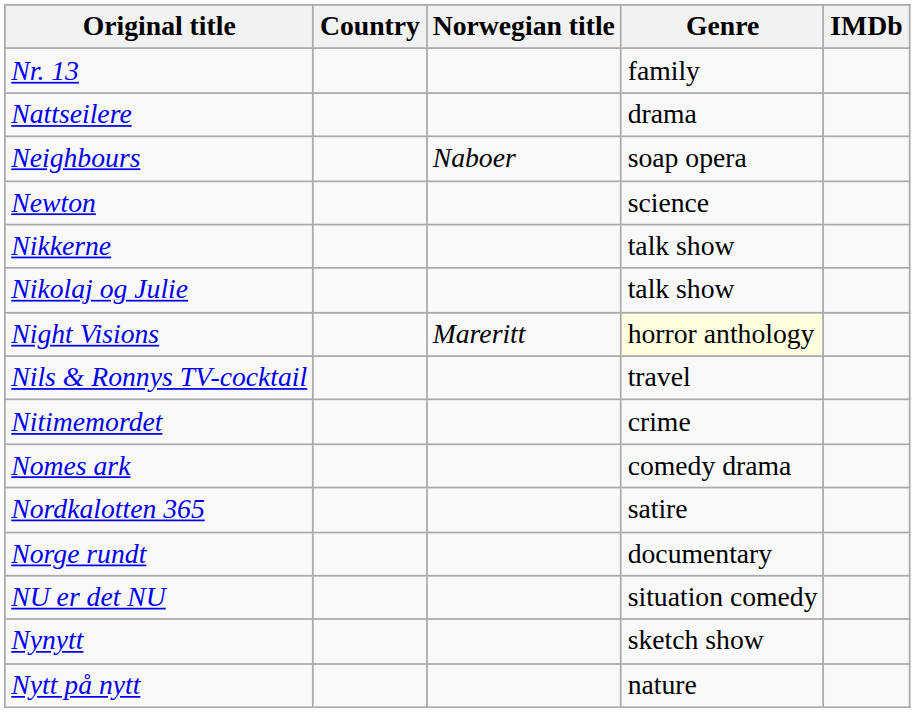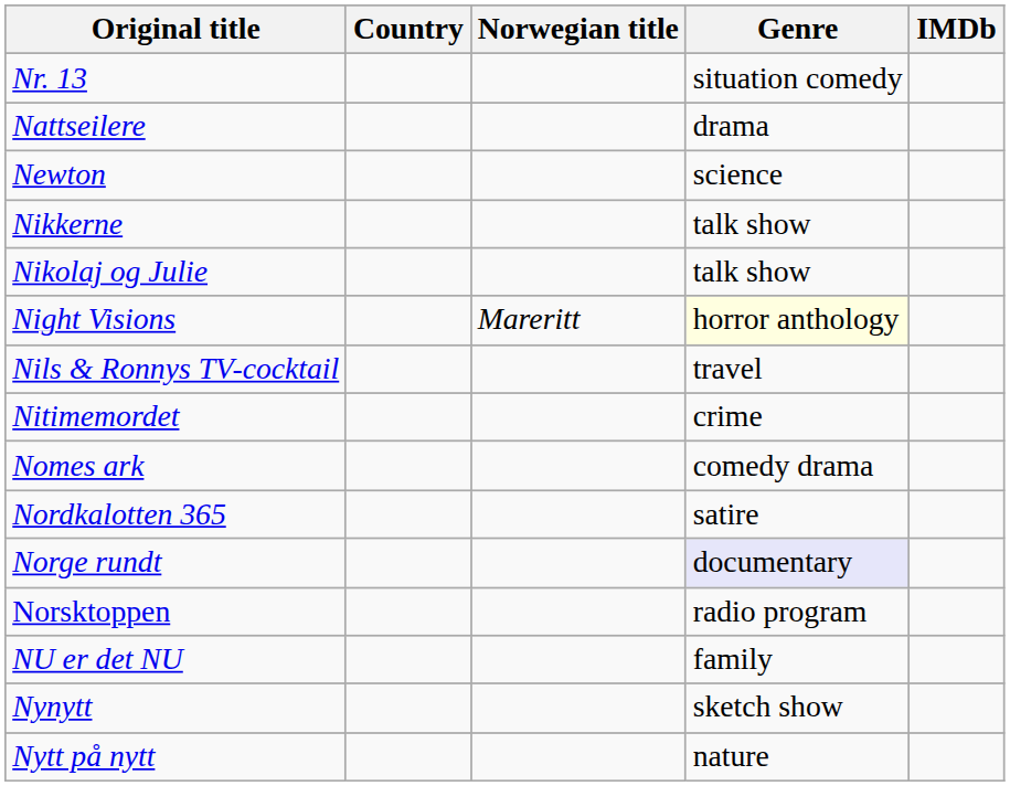 <table class="wikitable">
 <tr>
 <th>Original title</th>
 <th>Country</th>
 <th>Norwegian title</th>
 <th>Genre</th>
 <th>IMDb</th>
 </tr>
 <tr>
 <td><em><a href='#'>Nr. 13</a></em></td>
 <td></td>
 <td></td>
-<td>family</td>
+<td>situation comedy</td>
 <td></td>
 </tr>
 <tr>
 <td><em><a href='#'>Nattseilere</a></em></td>
 <td></td>
 <td></td>
 <td>drama</td>
-<td></td>
-</tr>
-<tr>
-<td><em><a href='#'>Neighbours</a></em></td>
-<td></td>
-<td><em>Naboer</em></td>
-<td>soap opera</td>
 <td></td>
 </tr>
 <tr>
 <td><em><a href='#'>Newton</a></em></td>
 <td></td>
 <td></td>
 <td>science</td>
 <td></td>
 </tr>
 <tr>
 <td><em><a href='#'>Nikkerne</a></em></td>
 <td></td>
 <td></td>
 <td>talk show</td>
 <td></td>
 </tr>
 <tr>
 <td><em><a href='#'>Nikolaj og Julie</a></em></td>
 <td></td>
 <td></td>
 <td>talk show</td>
 <td></td>
 </tr>
 <tr>
 <td><em><a href='#'>Night Visions</a></em></td>
 <td></td>
 <td><em>Mareritt</em></td>
 <td style="background: lightyellow;">horror anthology</td>
 <td></td>
 </tr>
 <tr>
 <td><em><a href='#'>Nils & Ronnys TV-cocktail</a></em></td>
 <td></td>
 <td></td>
 <td>travel</td>
 <td></td>
 </tr>
 <tr>
 <td><em><a href='#'>Nitimemordet</a></em></td>
 <td></td>
 <td></td>
 <td>crime</td>
 <td></td>
 </tr>
 <tr>
 <td><em><a href='#'>Nomes ark</a></em></td>
 <td></td>
 <td></td>
 <td>comedy drama</td>
 <td></td>
 </tr>
 <tr>
 <td><em><a href='#'>Nordkalotten 365</a></em></td>
 <td></td>
 <td></td>
 <td>satire</td>
 <td></td>
 </tr>
 <tr>
 <td><em><a href='#'>Norge rundt</a></em></td>
 <td></td>
 <td></td>
-<td>documentary</td>
+<td style="background: lavender;">documentary</td>
+<td></td>
+</tr>
+<tr>
+<td><a href='#'>Norsktoppen</a></td>
+<td></td>
+<td></td>
+<td>radio program</td>
 <td></td>
 </tr>
 <tr>
 <td><em><a href='#'>NU er det NU</a></em></td>
 <td></td>
 <td></td>
-<td>situation comedy</td>
+<td>family</td>
 <td></td>
 </tr>
 <tr>
 <td><em><a href='#'>Nynytt</a></em></td>
 <td></td>
 <td></td>
 <td>sketch show</td>
 <td></td>
 </tr>
 <tr>
 <td><em><a href='#'>Nytt på nytt</a></em></td>
 <td></td>
 <td></td>
 <td>nature</td>
 <td></td>
 </tr>
 </table>
